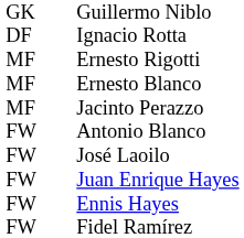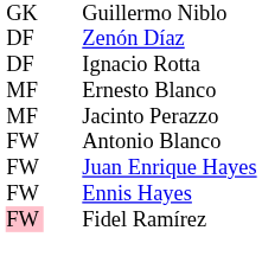 <table cellspacing="0" cellpadding="0" style="font-size:90%; margin:0.2em auto;">
 <tr>
 <th width="25"></th>
 <th width="25"></th>
 </tr>
 <tr>
 <td>GK</td>
 <td></td>
 <td> Guillermo Niblo</td>
 </tr>
 <tr>
 <td>DF</td>
 <td></td>
-<td> Ignacio Rotta</td>
+<td> <a href='#'>Zenón Díaz</a></td>
 </tr>
 <tr>
-<td>MF</td>
+<td>DF</td>
 <td></td>
-<td> Ernesto Rigotti</td>
+<td> Ignacio Rotta</td>
 </tr>
 <tr>
 <td>MF</td>
 <td></td>
 <td> Ernesto Blanco</td>
 </tr>
 <tr>
 <td>MF</td>
 <td></td>
 <td> Jacinto Perazzo</td>
 </tr>
 <tr>
 <td>FW</td>
 <td></td>
 <td> Antonio Blanco</td>
 </tr>
 <tr>
 <td>FW</td>
 <td></td>
-<td> José Laoilo</td>
-</tr>
-<tr>
-<td>FW</td>
-<td></td>
 <td> <a href='#'>Juan Enrique Hayes</a></td>
 </tr>
 <tr>
 <td>FW</td>
 <td></td>
 <td> <a href='#'>Ennis Hayes</a></td>
 </tr>
 <tr>
-<td>FW</td>
+<td style="background: pink;">FW</td>
 <td></td>
 <td> Fidel Ramírez</td>
 </tr>
 </table>
